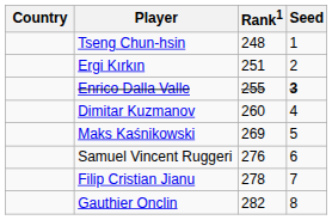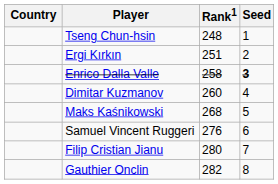 <table class="sortable wikitable">
 <tr>
 <th width="70">Country</th>
 <th width="175">Player</th>
 <th>Rank<sup>1</sup></th>
 <th>Seed</th>
 </tr>
 <tr>
 <td></td>
 <td><a href='#'>Tseng Chun-hsin</a></td>
 <td>248</td>
 <td>1</td>
 </tr>
 <tr>
 <td></td>
 <td><a href='#'>Ergi Kırkın</a></td>
 <td>251</td>
 <td>2</td>
 </tr>
 <tr>
 <td><s></s></td>
 <td><s><a href='#'>Enrico Dalla Valle</a></s></td>
-<td><s>255</s></td>
+<td><s>258</s></td>
 <td><strong><s>3</s></strong></td>
 </tr>
 <tr>
 <td></td>
 <td><a href='#'>Dimitar Kuzmanov</a></td>
 <td>260</td>
 <td>4</td>
 </tr>
 <tr>
 <td></td>
 <td><a href='#'>Maks Kaśnikowski</a></td>
-<td>269</td>
+<td>268</td>
 <td>5</td>
 </tr>
 <tr>
 <td></td>
 <td>Samuel Vincent Ruggeri</td>
 <td>276</td>
 <td>6</td>
 </tr>
 <tr>
 <td></td>
 <td><a href='#'>Filip Cristian Jianu</a></td>
-<td>278</td>
+<td>280</td>
 <td>7</td>
 </tr>
 <tr>
 <td></td>
 <td><a href='#'>Gauthier Onclin</a></td>
 <td>282</td>
 <td>8</td>
 </tr>
 </table>
